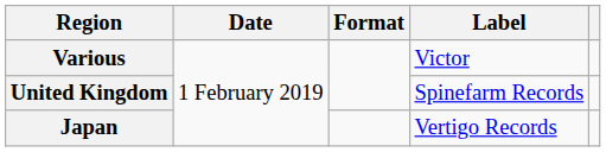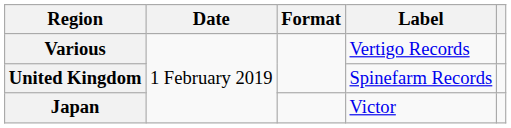 <table class="wikitable plainrowheaders">
 <tr>
 <th scope="col">Region</th>
 <th scope="col">Date</th>
 <th scope="col">Format</th>
 <th scope="col">Label</th>
 <th scope="col"></th>
 </tr>
 <tr>
 <th scope="row">Various</th>
 <td rowspan="3">1 February 2019</td>
 <td rowspan="2"></td>
-<td><a href='#'>Victor</a></td>
+<td><a href='#'>Vertigo Records</a></td>
 <td></td>
 </tr>
 <tr>
 <th scope="row">United Kingdom</th>
 <td><a href='#'>Spinefarm Records</a></td>
 <td></td>
 </tr>
 <tr>
 <th scope="row">Japan</th>
 <td></td>
-<td><a href='#'>Vertigo Records</a></td>
+<td><a href='#'>Victor</a></td>
 <td></td>
 </tr>
 </table>
